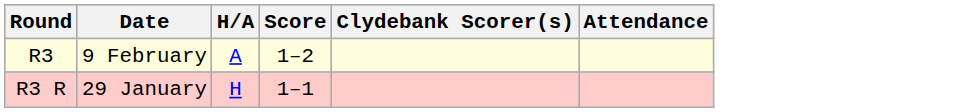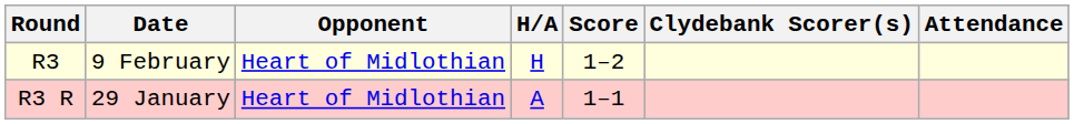 <table class="wikitable" style="text-align:center">
 <tr>
 <th>Round</th>
 <th>Date</th>
+<th>Opponent</th>
 <th>H/A</th>
 <th>Score</th>
 <th>Clydebank Scorer(s)</th>
 <th>Attendance</th>
 </tr>
 <tr bgcolor=#FFFFDD>
 <td>R3</td>
 <td align=left>9 February</td>
-<td><a href='#'>A</a></td>
+<td align=left><a href='#'>Heart of Midlothian</a></td>
+<td><a href='#'>H</a></td>
 <td>1–2</td>
 <td align=left></td>
 <td></td>
 </tr>
 <tr bgcolor=#FFCCCC>
 <td>R3 R</td>
 <td align=left>29 January</td>
-<td><a href='#'>H</a></td>
+<td align=left><a href='#'>Heart of Midlothian</a></td>
+<td><a href='#'>A</a></td>
 <td>1–1</td>
 <td align=left></td>
 <td></td>
 </tr>
 </table>
